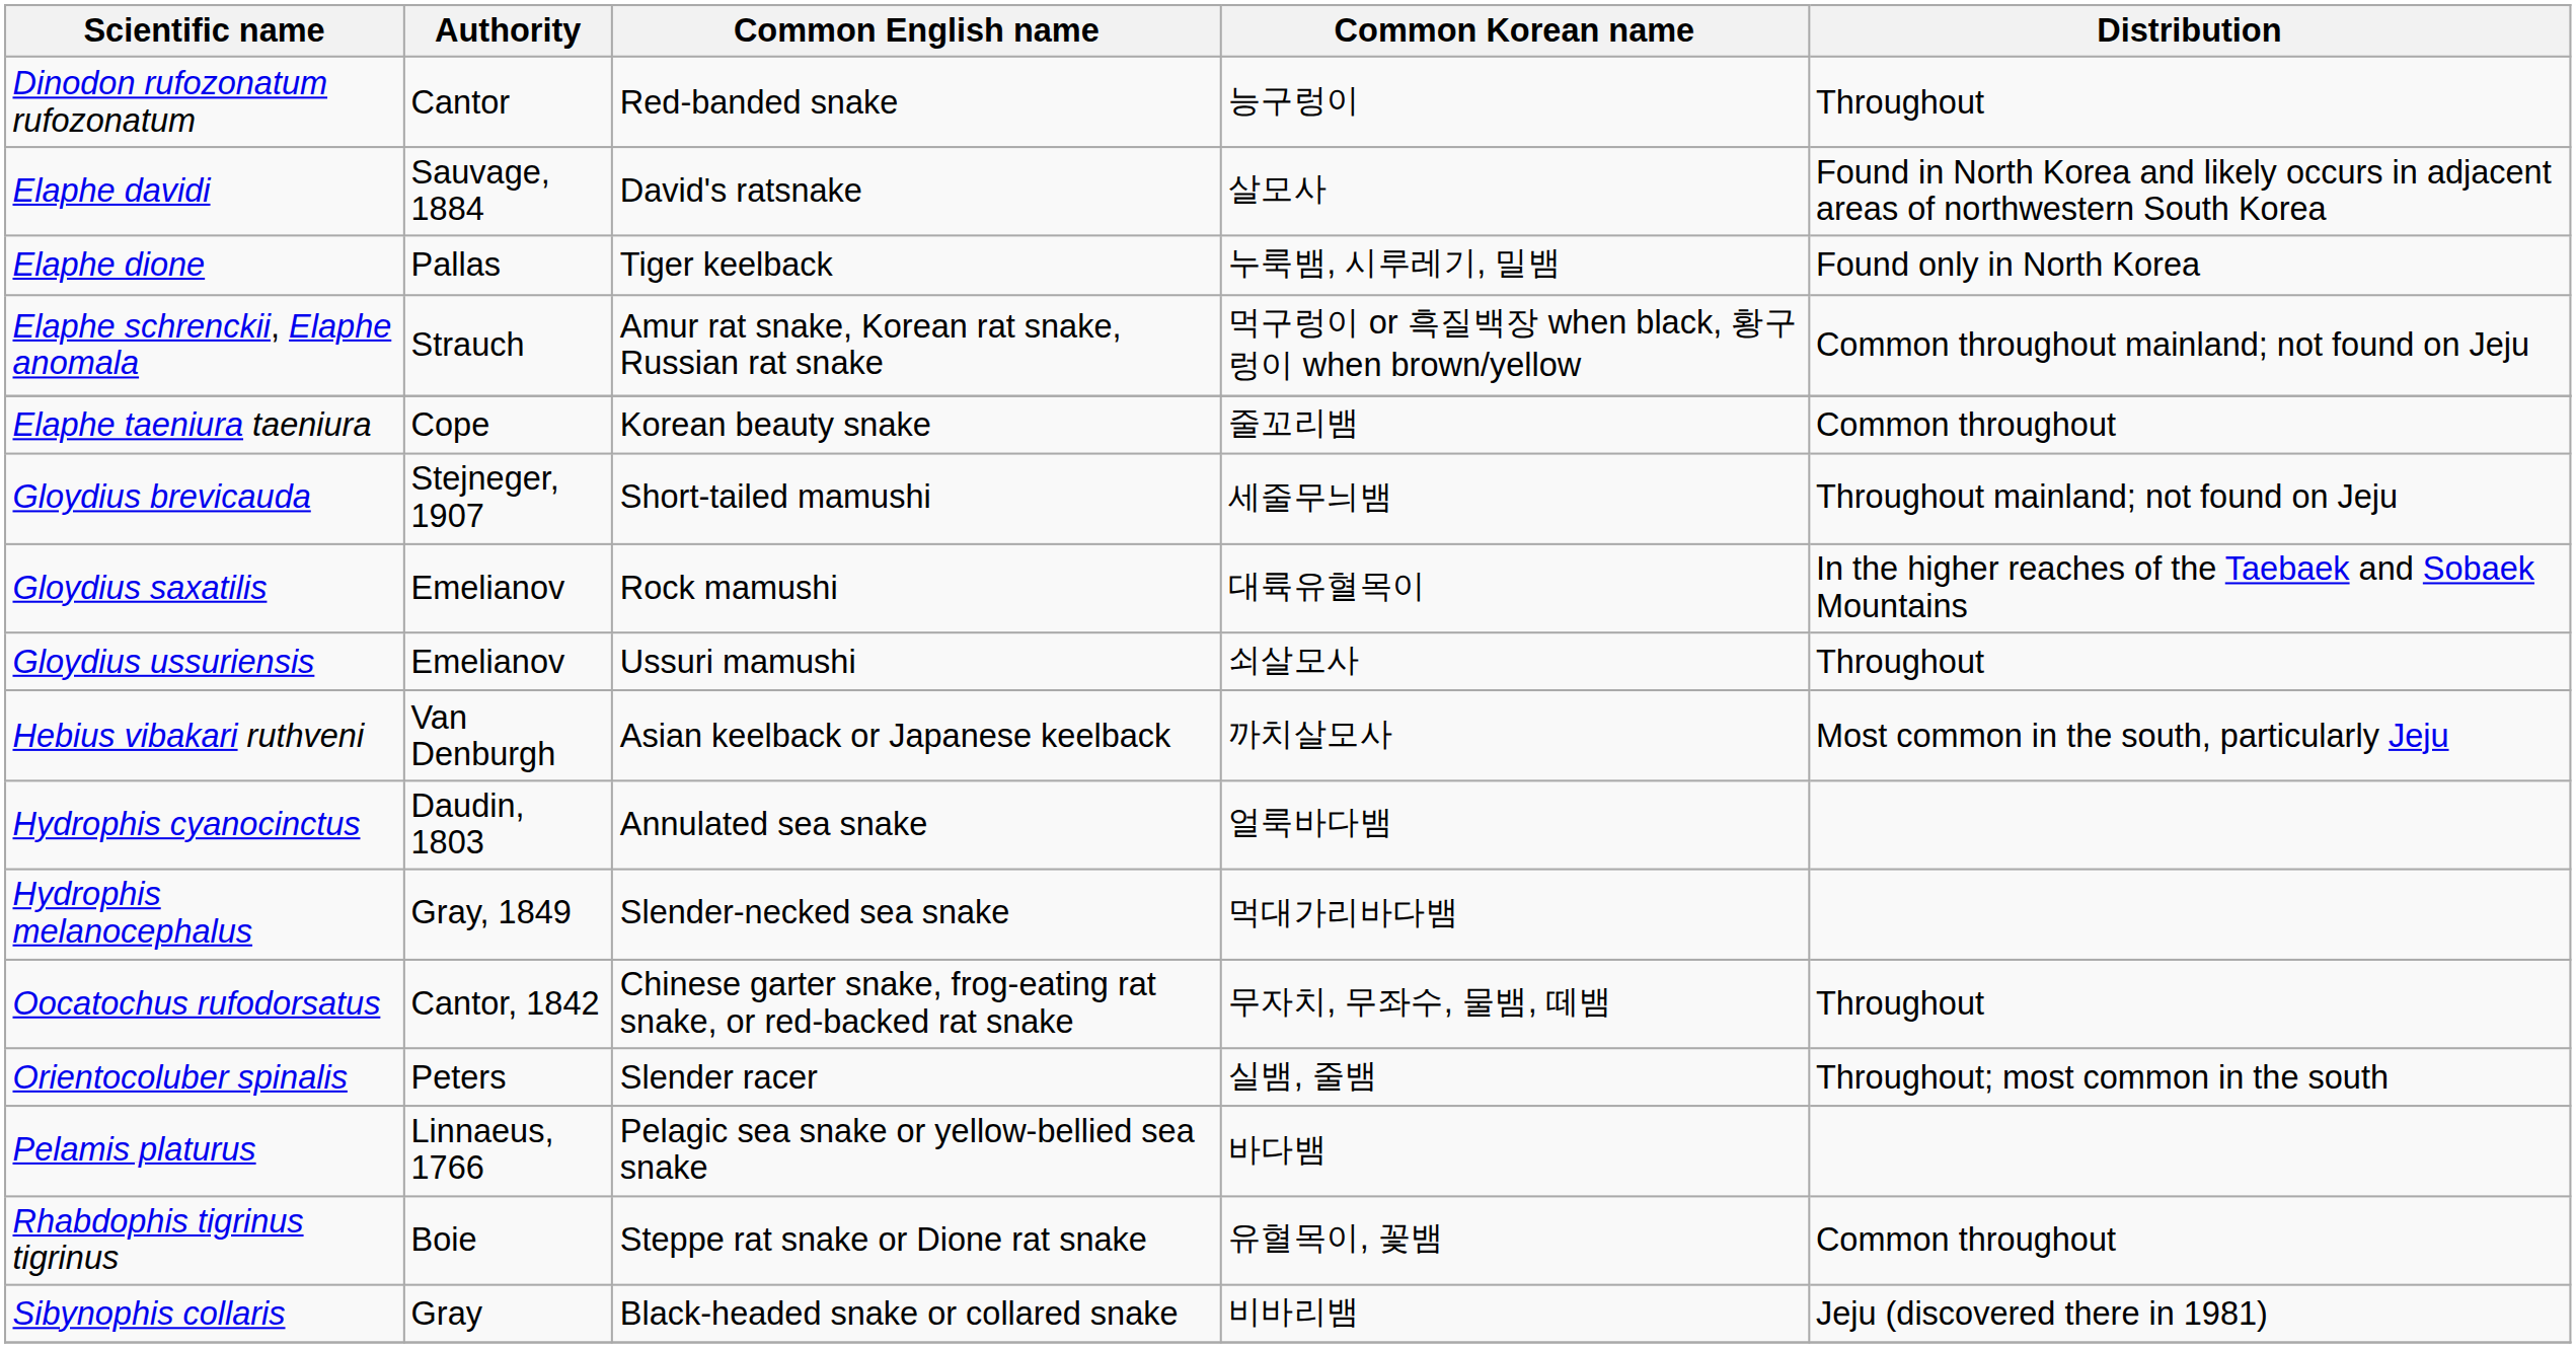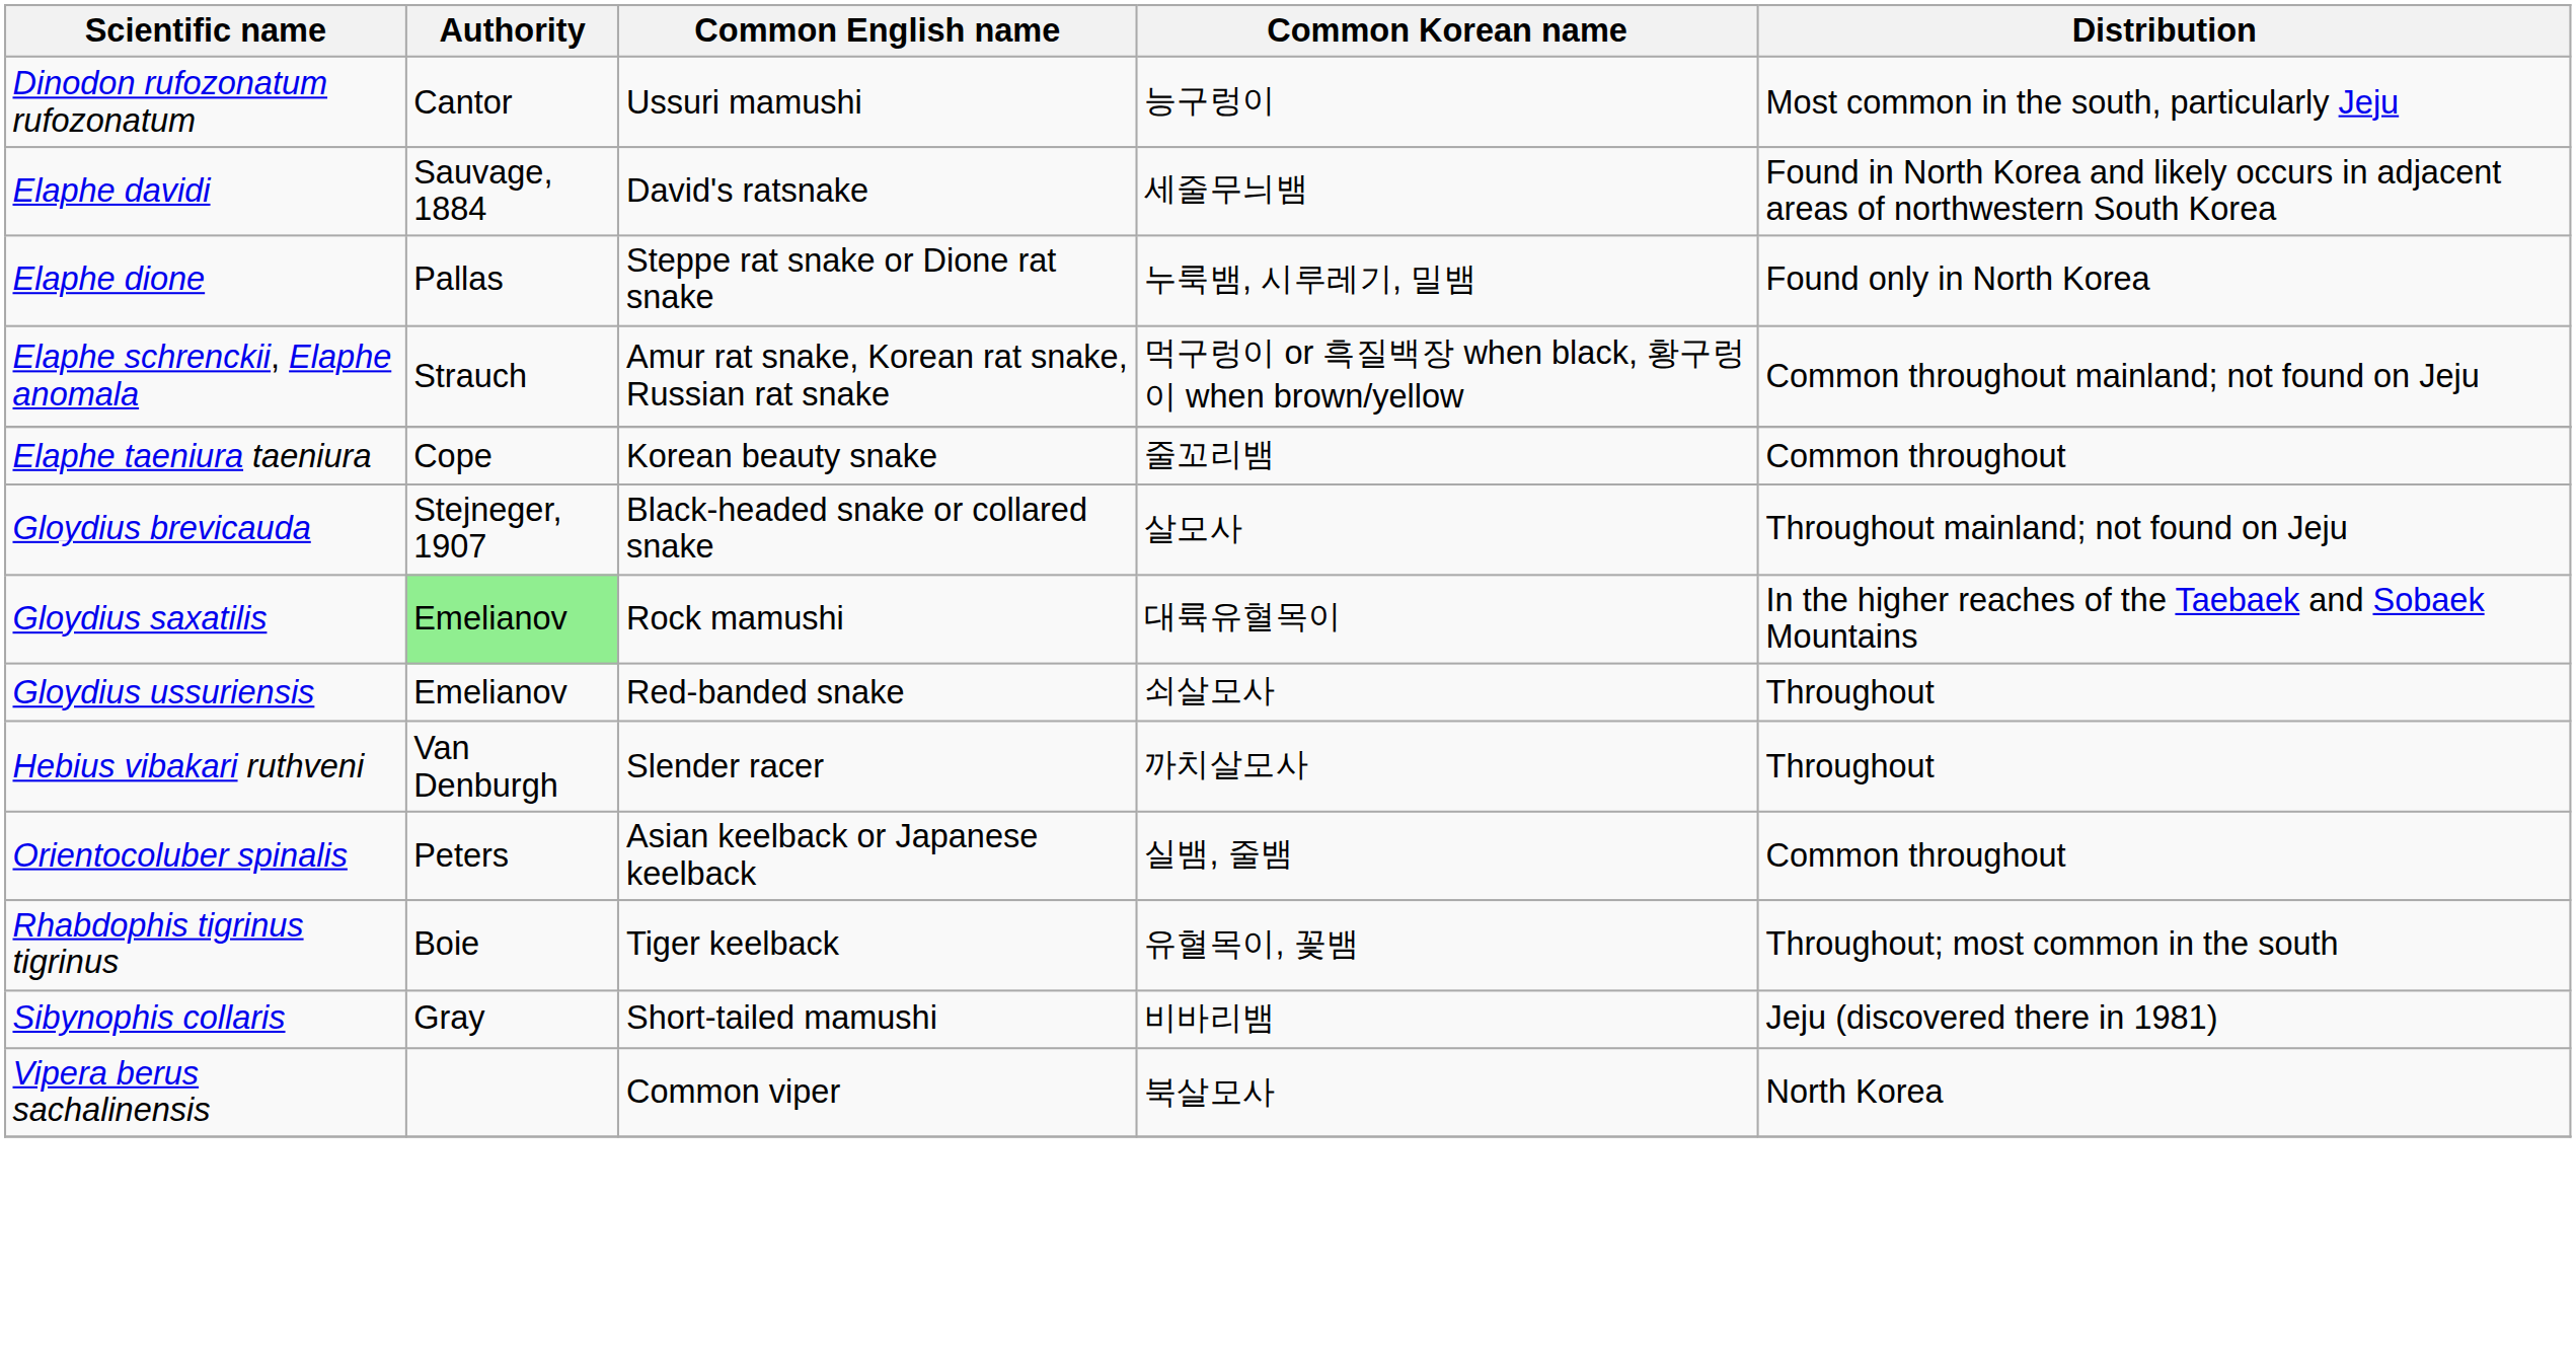 <table class="wikitable">
 <tr>
 <th>Scientific name</th>
 <th>Authority</th>
 <th>Common English name</th>
 <th>Common Korean name</th>
 <th>Distribution</th>
 </tr>
 <tr>
 <td><em><a href='#'>Dinodon rufozonatum</a> rufozonatum</em></td>
 <td>Cantor</td>
-<td>Red-banded snake</td>
+<td>Ussuri mamushi</td>
 <td>능구렁이</td>
-<td>Throughout</td>
+<td>Most common in the south, particularly <a href='#'>Jeju</a></td>
 </tr>
 <tr>
 <td><em><a href='#'>Elaphe davidi</a></em></td>
 <td>Sauvage, 1884</td>
 <td>David's ratsnake</td>
-<td>살모사</td>
+<td>세줄무늬뱀</td>
 <td>Found in North Korea and likely occurs in adjacent areas of northwestern South Korea</td>
 </tr>
 <tr>
 <td><em><a href='#'>Elaphe dione</a></em></td>
 <td>Pallas</td>
-<td>Tiger keelback</td>
+<td>Steppe rat snake or Dione rat snake</td>
 <td>누룩뱀, 시루레기, 밀뱀</td>
 <td>Found only in North Korea</td>
 </tr>
 <tr>
 <td><em><a href='#'>Elaphe schrenckii</a></em>, <em><a href='#'>Elaphe anomala</a></em></td>
 <td>Strauch</td>
 <td>Amur rat snake, Korean rat snake, Russian rat snake</td>
 <td>먹구렁이 or 흑질백장 when black, 황구렁이 when brown/yellow</td>
 <td>Common throughout mainland; not found on Jeju</td>
 </tr>
 <tr>
 </tr>
 <tr>
 <td><em><a href='#'>Elaphe taeniura</a> taeniura</em></td>
 <td>Cope</td>
 <td>Korean beauty snake</td>
 <td>줄꼬리뱀</td>
 <td>Common throughout</td>
 </tr>
 <tr>
 <td><em><a href='#'>Gloydius brevicauda</a></em></td>
 <td>Stejneger, 1907</td>
-<td>Short-tailed mamushi</td>
-<td>세줄무늬뱀</td>
+<td>Black-headed snake or collared snake</td>
+<td>살모사</td>
 <td>Throughout mainland; not found on Jeju</td>
 </tr>
 <tr>
 <td><em><a href='#'>Gloydius saxatilis</a></em></td>
-<td>Emelianov</td>
+<td style="background: lightgreen;">Emelianov</td>
 <td>Rock mamushi</td>
 <td>대륙유혈목이</td>
 <td>In the higher reaches of the <a href='#'>Taebaek</a> and <a href='#'>Sobaek</a> Mountains</td>
 </tr>
 <tr>
 <td><em><a href='#'>Gloydius ussuriensis</a></em></td>
 <td>Emelianov</td>
-<td>Ussuri mamushi</td>
+<td>Red-banded snake</td>
 <td>쇠살모사</td>
 <td>Throughout</td>
 </tr>
 <tr>
 <td><em><a href='#'>Hebius vibakari</a> ruthveni</em></td>
 <td>Van Denburgh</td>
-<td>Asian keelback or Japanese keelback</td>
+<td>Slender racer</td>
 <td>까치살모사</td>
-<td>Most common in the south, particularly <a href='#'>Jeju</a></td>
-</tr>
-<tr>
-<td><em><a href='#'>Hydrophis cyanocinctus</a></em></td>
-<td>Daudin, 1803</td>
-<td>Annulated sea snake</td>
-<td>얼룩바다뱀</td>
-<td></td>
-</tr>
-<tr>
-<td><em><a href='#'>Hydrophis melanocephalus</a></em></td>
-<td>Gray, 1849</td>
-<td>Slender-necked sea snake</td>
-<td>먹대가리바다뱀</td>
-<td></td>
-</tr>
-<tr>
-<td><em><a href='#'>Oocatochus rufodorsatus</a></em></td>
-<td>Cantor, 1842</td>
-<td>Chinese garter snake, frog-eating rat snake, or red-backed rat snake</td>
-<td>무자치, 무좌수, 물뱀, 떼뱀</td>
 <td>Throughout</td>
 </tr>
 <tr>
 <td><em><a href='#'>Orientocoluber spinalis</a></em></td>
 <td>Peters</td>
-<td>Slender racer</td>
+<td>Asian keelback or Japanese keelback</td>
 <td>실뱀, 줄뱀</td>
-<td>Throughout; most common in the south</td>
-</tr>
-<tr>
-<td><em><a href='#'>Pelamis platurus</a></em></td>
-<td>Linnaeus, 1766</td>
-<td>Pelagic sea snake or yellow-bellied sea snake</td>
-<td>바다뱀</td>
-<td></td>
+<td>Common throughout</td>
 </tr>
 <tr>
 <td><em><a href='#'>Rhabdophis tigrinus</a> tigrinus</em></td>
 <td>Boie</td>
-<td>Steppe rat snake or Dione rat snake</td>
+<td>Tiger keelback</td>
 <td>유혈목이, 꽃뱀</td>
-<td>Common throughout</td>
+<td>Throughout; most common in the south</td>
 </tr>
 <tr>
 <td><em><a href='#'>Sibynophis collaris</a></em></td>
 <td>Gray</td>
-<td>Black-headed snake or collared snake</td>
+<td>Short-tailed mamushi</td>
 <td>비바리뱀</td>
 <td>Jeju (discovered there in 1981)</td>
 </tr>
 <tr>
+<td><em><a href='#'>Vipera berus</a> sachalinensis</em></td>
+<td></td>
+<td>Common viper</td>
+<td>북살모사</td>
+<td>North Korea</td>
+</tr>
+<tr>
 </tr>
 </table>
